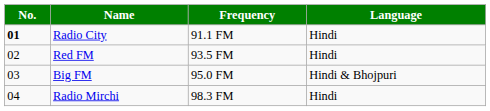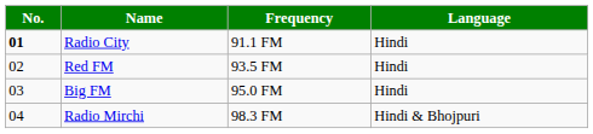 <table class="wikitable"  style="font-size:95%; width:30%;">
 <tr>
 <th style="background:Green; color:White; text-align:center;">No.</th>
 <th style="background:Green; color:White; text-align:center;">Name</th>
 <th style="background:Green; color:White; text-align:center;">Frequency</th>
 <th style="background:Green; color:White; text-align:center;">Language</th>
 </tr>
 <tr>
 <td><strong>01</strong></td>
 <td><a href='#'>Radio City</a></td>
 <td>91.1 FM</td>
 <td>Hindi</td>
 </tr>
 <tr>
 <td>02</td>
 <td><a href='#'>Red FM</a></td>
 <td>93.5 FM</td>
 <td>Hindi</td>
 </tr>
 <tr>
 <td>03</td>
 <td><a href='#'>Big FM</a></td>
 <td>95.0 FM</td>
-<td>Hindi & Bhojpuri</td>
+<td>Hindi</td>
 </tr>
 <tr>
 <td>04</td>
 <td><a href='#'>Radio Mirchi</a></td>
 <td>98.3 FM</td>
-<td>Hindi</td>
+<td>Hindi & Bhojpuri</td>
 </tr>
 </table>
